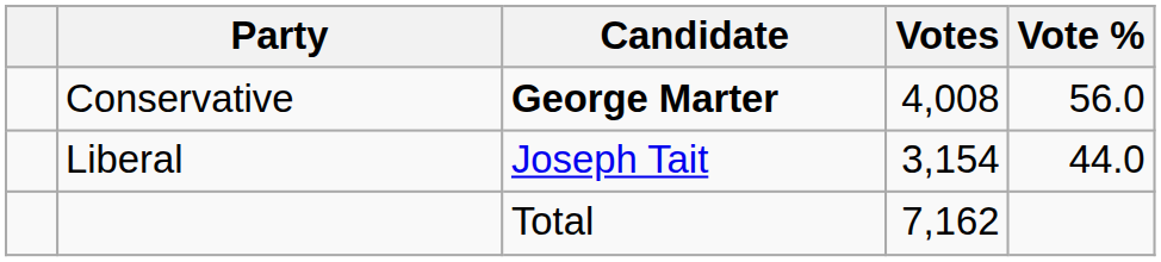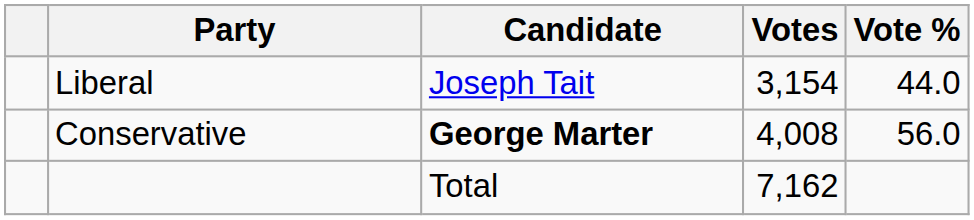 <table class="wikitable">
 <tr>
 <th></th>
 <th scope="col" width="175">Party</th>
 <th scope="col" width="150">Candidate</th>
 <th>Votes</th>
 <th>Vote %</th>
 </tr>
 <tr>
 <td>   </td>
+<td>Liberal</td>
+<td><a href='#'>Joseph Tait</a></td>
+<td align=right>3,154</td>
+<td align=right>44.0</td>
+</tr>
+<tr>
+<td>   </td>
 <td>Conservative</td>
 <td><strong>George Marter</strong></td>
 <td align=right>4,008</td>
 <td align=right>56.0</td>
-</tr>
-<tr>
-<td>   </td>
-<td>Liberal</td>
-<td><a href='#'>Joseph Tait</a></td>
-<td align=right>3,154</td>
-<td align=right>44.0</td>
 </tr>
 <tr>
 <td></td>
 <td></td>
 <td>Total</td>
 <td align=right>7,162</td>
 <td></td>
 </tr>
 </table>
